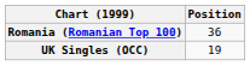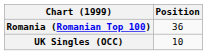 <table class="wikitable plainrowheaders" style="text-align:center">
 <tr>
 <th scope="col">Chart (1999)</th>
 <th scope="col">Position</th>
 </tr>
 <tr>
 <th scope="row">Romania (<a href='#'>Romanian Top 100</a>)</th>
 <td>36</td>
 </tr>
 <tr>
 <th scope="row">UK Singles (OCC)</th>
-<td>19</td>
+<td>10</td>
 </tr>
 </table>
